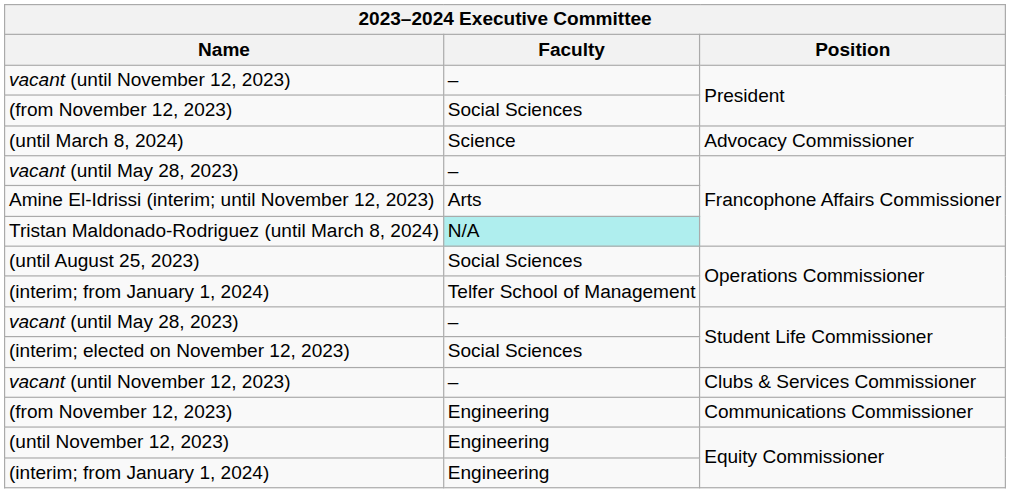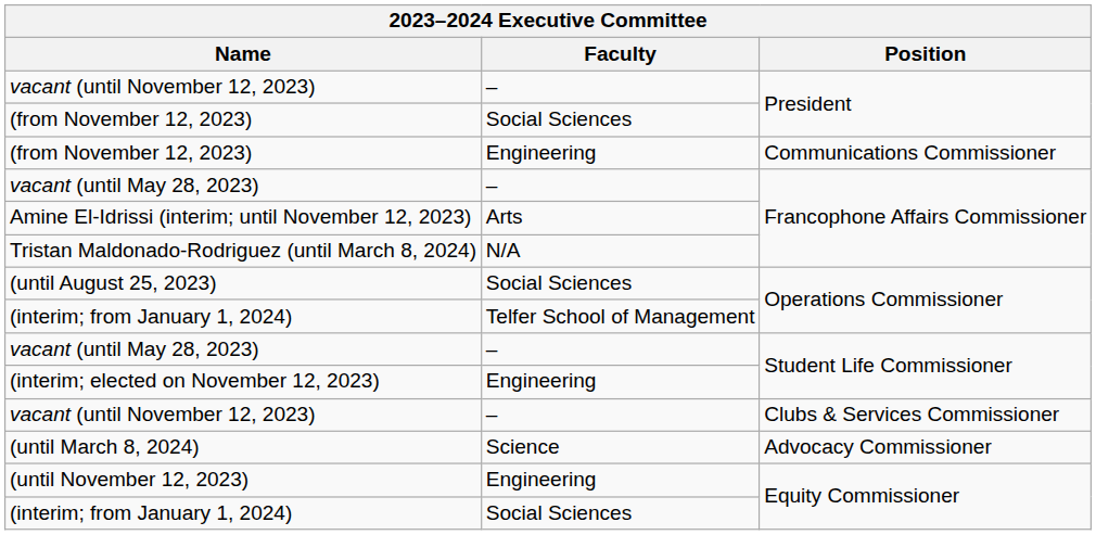 <table class="wikitable sortable mw-collapsible mw-collapsed">
 <tr>
 <th colspan="3">2023–2024 Executive Committee</th>
 </tr>
 <tr>
 <th>Name</th>
 <th>Faculty</th>
 <th>Position</th>
 </tr>
 <tr>
 <td><em>vacant</em> (until November 12, 2023)</td>
 <td>–</td>
 <td rowspan="2">President</td>
 </tr>
 <tr>
 <td> (from November 12, 2023)</td>
 <td>Social Sciences</td>
 </tr>
 <tr>
-<td> (until March 8, 2024)</td>
-<td>Science</td>
-<td>Advocacy Commissioner</td>
+<td> (from November 12, 2023)</td>
+<td>Engineering</td>
+<td>Communications Commissioner</td>
 </tr>
 <tr>
 <td><em>vacant</em> (until May 28, 2023)</td>
 <td>–</td>
 <td rowspan="3">Francophone Affairs Commissioner</td>
 </tr>
 <tr>
 <td>Amine El-Idrissi (interim; until November 12, 2023)</td>
 <td>Arts</td>
 </tr>
 <tr>
 <td>Tristan Maldonado-Rodriguez (until March 8, 2024)</td>
-<td style="background: paleturquoise;">N/A</td>
+<td>N/A</td>
 </tr>
 <tr>
 <td> (until August 25, 2023)</td>
 <td>Social Sciences</td>
 <td rowspan="2">Operations Commissioner</td>
 </tr>
 <tr>
 <td> (interim; from January 1, 2024)</td>
 <td>Telfer School of Management</td>
 </tr>
 <tr>
 <td><em>vacant</em> (until May 28, 2023)</td>
 <td>–</td>
 <td rowspan="2">Student Life Commissioner</td>
 </tr>
 <tr>
 <td> (interim; elected on November 12, 2023)</td>
-<td>Social Sciences</td>
+<td>Engineering</td>
 </tr>
 <tr>
 <td><em>vacant</em> (until November 12, 2023)</td>
 <td>–</td>
 <td>Clubs & Services Commissioner</td>
 </tr>
 <tr>
-<td> (from November 12, 2023)</td>
-<td>Engineering</td>
-<td>Communications Commissioner</td>
+<td> (until March 8, 2024)</td>
+<td>Science</td>
+<td>Advocacy Commissioner</td>
 </tr>
 <tr>
 <td> (until November 12, 2023)</td>
 <td>Engineering</td>
 <td rowspan="2">Equity Commissioner</td>
 </tr>
 <tr>
 <td> (interim; from January 1, 2024)</td>
-<td>Engineering</td>
+<td>Social Sciences</td>
 </tr>
 </table>
